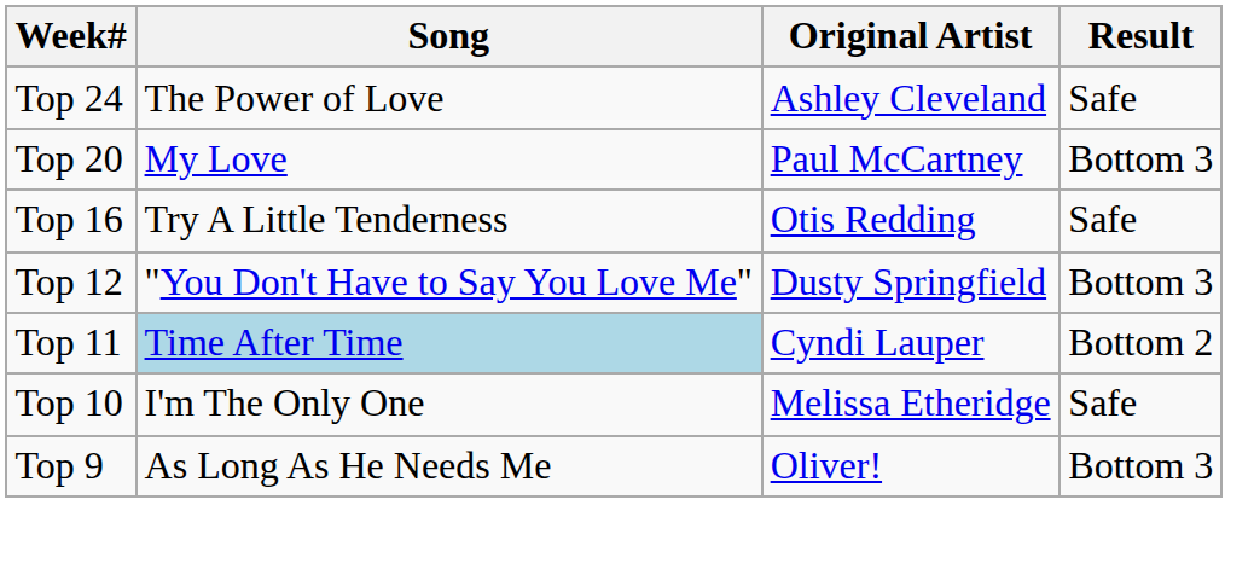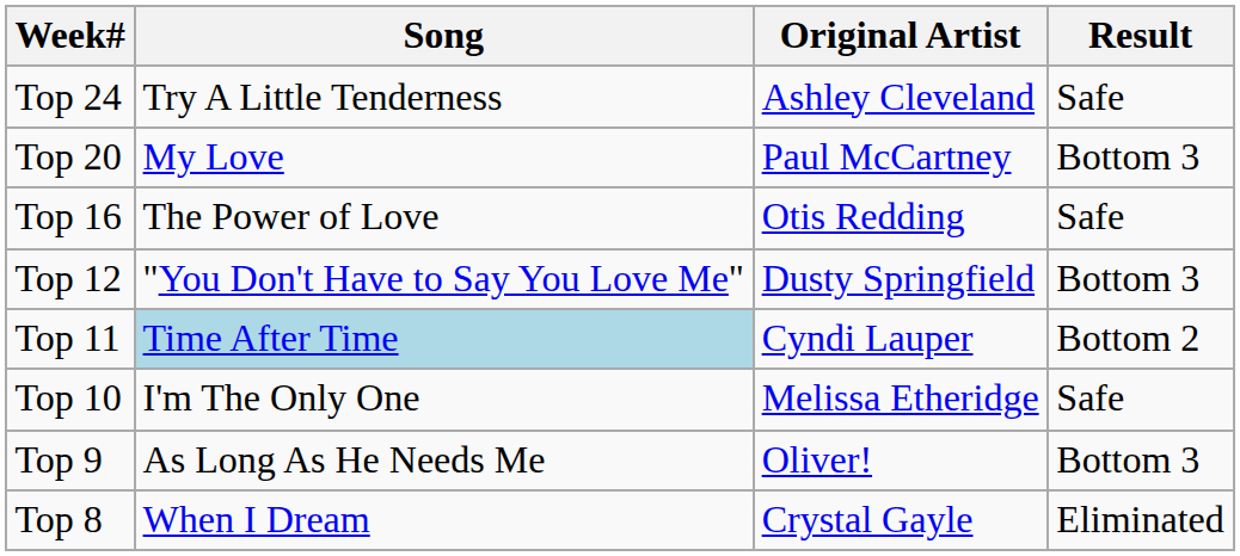 <table class="wikitable">
 <tr>
 <th>Week#</th>
 <th>Song</th>
 <th>Original Artist</th>
 <th>Result</th>
 </tr>
 <tr>
 <td>Top 24</td>
-<td>The Power of Love</td>
+<td>Try A Little Tenderness</td>
 <td><a href='#'>Ashley Cleveland</a></td>
 <td>Safe</td>
 </tr>
 <tr>
 <td>Top 20</td>
 <td><a href='#'>My Love</a></td>
 <td><a href='#'>Paul McCartney</a></td>
 <td>Bottom 3</td>
 </tr>
 <tr>
 <td>Top 16</td>
-<td>Try A Little Tenderness</td>
+<td>The Power of Love</td>
 <td><a href='#'>Otis Redding</a></td>
 <td>Safe</td>
 </tr>
 <tr>
 <td>Top 12</td>
 <td>"<a href='#'>You Don't Have to Say You Love Me</a>"</td>
 <td><a href='#'>Dusty Springfield</a></td>
 <td>Bottom 3</td>
 </tr>
 <tr>
 <td>Top 11</td>
 <td style="background: lightblue;"><a href='#'>Time After Time</a></td>
 <td><a href='#'>Cyndi Lauper</a></td>
 <td>Bottom 2</td>
 </tr>
 <tr>
 <td>Top 10</td>
 <td>I'm The Only One</td>
 <td><a href='#'>Melissa Etheridge</a></td>
 <td>Safe</td>
 </tr>
 <tr>
 <td>Top 9</td>
 <td>As Long As He Needs Me</td>
 <td><a href='#'>Oliver!</a></td>
 <td>Bottom 3</td>
 </tr>
+<tr>
+<td>Top 8</td>
+<td><a href='#'>When I Dream</a></td>
+<td><a href='#'>Crystal Gayle</a></td>
+<td>Eliminated</td>
+</tr>
 </table>
